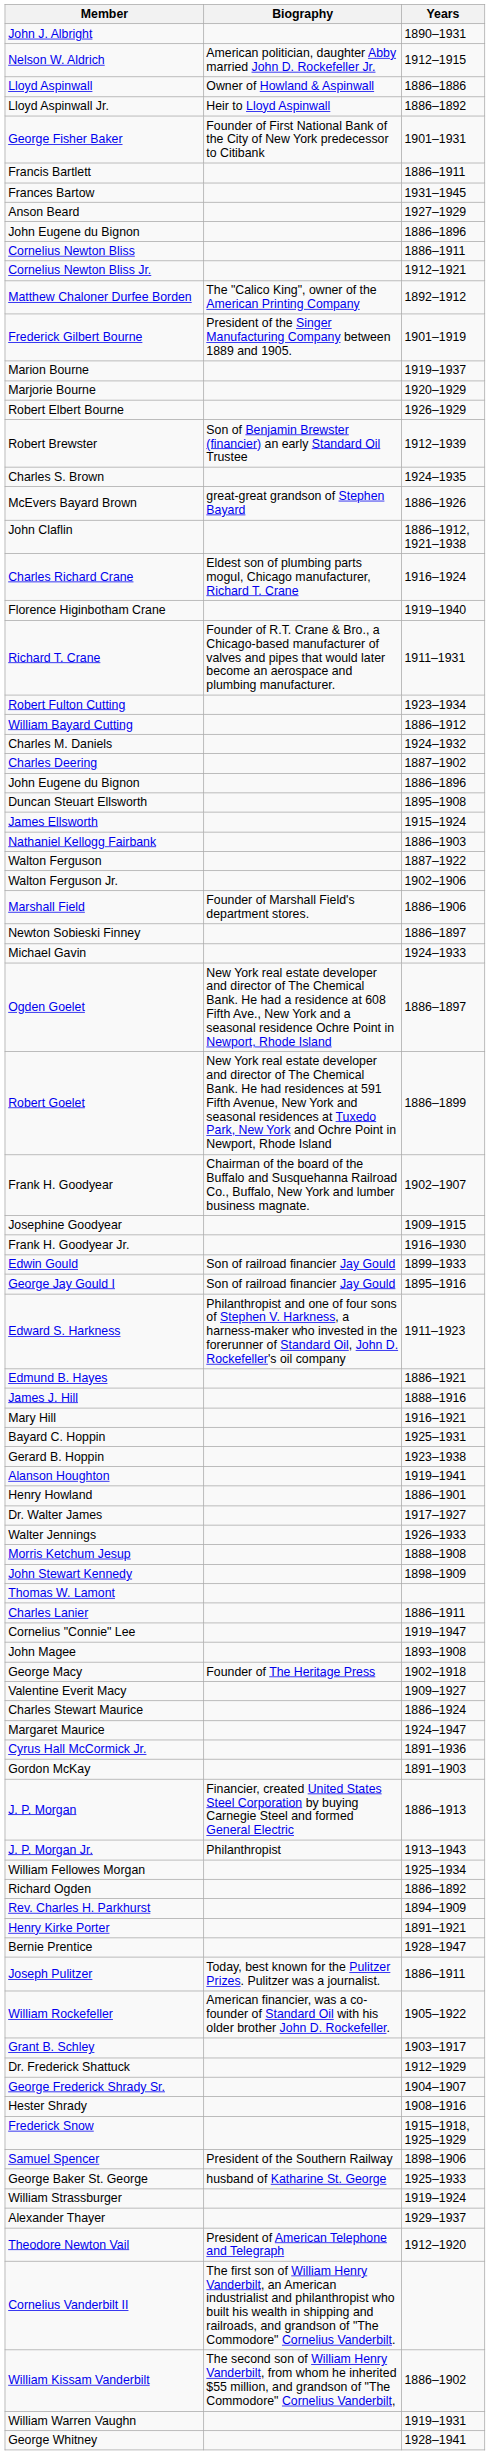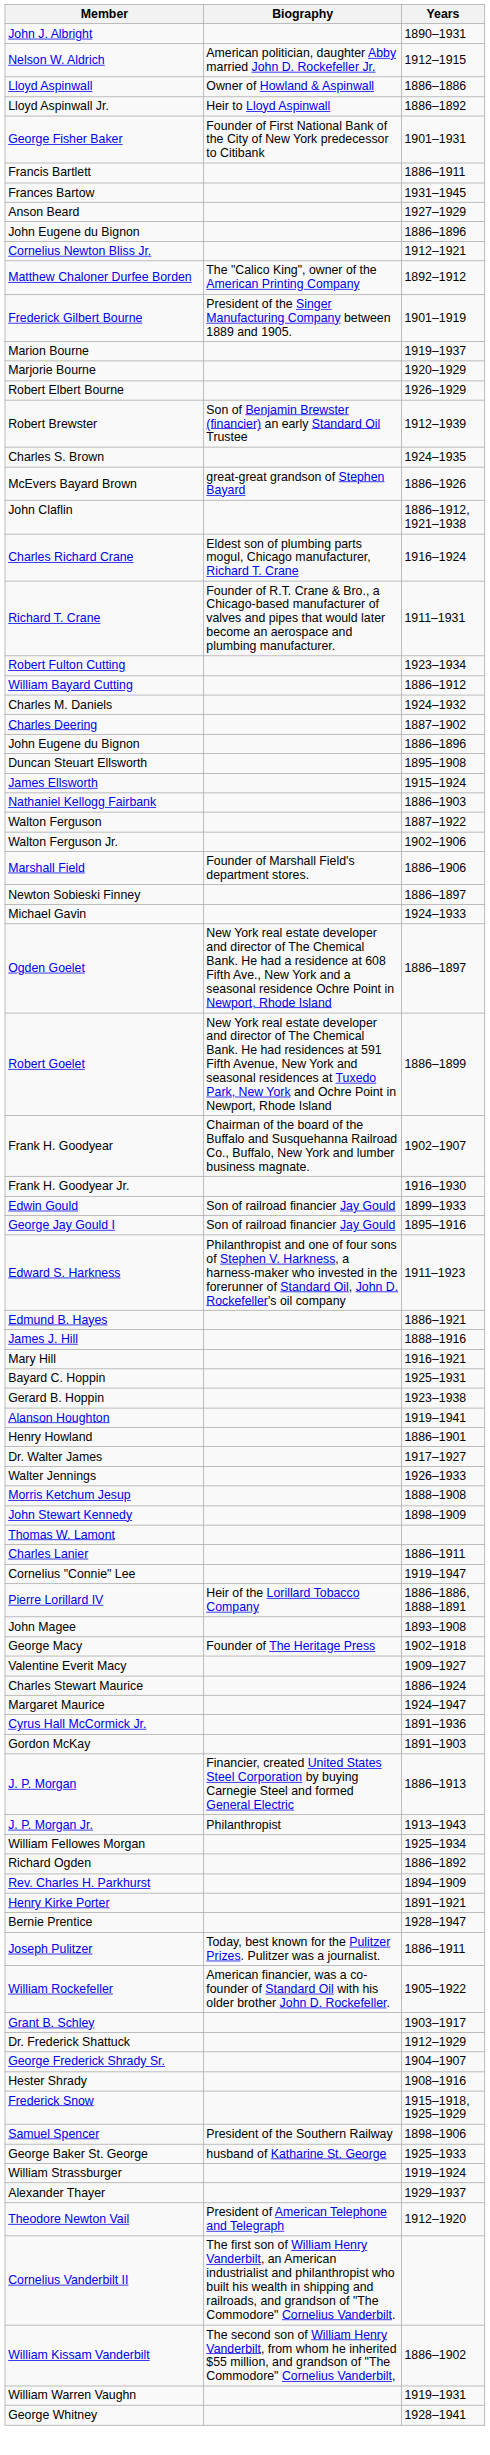 <table class="wikitable" style="margin: 1em auto 1em auto">
 <tr>
 <th width="250">Member</th>
 <th width="250">Biography</th>
 <th width="100">Years</th>
 </tr>
 <tr>
 <td><a href='#'>John J. Albright</a></td>
 <td></td>
 <td>1890–1931</td>
 </tr>
 <tr>
 <td><a href='#'>Nelson W. Aldrich</a></td>
 <td>American politician, daughter <a href='#'>Abby</a> married <a href='#'>John D. Rockefeller Jr.</a></td>
 <td>1912–1915</td>
 </tr>
 <tr>
 <td><a href='#'>Lloyd Aspinwall</a></td>
 <td>Owner of <a href='#'>Howland & Aspinwall</a></td>
 <td>1886–1886</td>
 </tr>
 <tr>
 <td>Lloyd Aspinwall Jr.</td>
 <td>Heir to <a href='#'>Lloyd Aspinwall</a></td>
 <td>1886–1892</td>
 </tr>
 <tr>
 <td><a href='#'>George Fisher Baker</a></td>
 <td>Founder of First National Bank of the City of New York predecessor to Citibank</td>
 <td>1901–1931</td>
 </tr>
 <tr>
 <td>Francis Bartlett</td>
 <td></td>
 <td>1886–1911</td>
 </tr>
 <tr>
 <td>Frances Bartow</td>
 <td></td>
 <td>1931–1945</td>
 </tr>
 <tr>
 <td>Anson Beard</td>
 <td></td>
 <td>1927–1929</td>
 </tr>
 <tr>
 <td>John Eugene du Bignon</td>
 <td></td>
 <td>1886–1896</td>
-</tr>
-<tr>
-<td><a href='#'>Cornelius Newton Bliss</a></td>
-<td></td>
-<td>1886–1911</td>
 </tr>
 <tr>
 <td><a href='#'>Cornelius Newton Bliss Jr.</a></td>
 <td></td>
 <td>1912–1921</td>
 </tr>
 <tr>
 <td><a href='#'>Matthew Chaloner Durfee Borden</a></td>
 <td>The "Calico King", owner of the <a href='#'>American Printing Company</a></td>
 <td>1892–1912</td>
 </tr>
 <tr>
 <td><a href='#'>Frederick Gilbert Bourne</a></td>
 <td>President of the <a href='#'>Singer Manufacturing Company</a> between 1889 and 1905.</td>
 <td>1901–1919</td>
 </tr>
 <tr>
 <td>Marion Bourne</td>
 <td></td>
 <td>1919–1937</td>
 </tr>
 <tr>
 <td>Marjorie Bourne</td>
 <td></td>
 <td>1920–1929</td>
 </tr>
 <tr>
 <td>Robert Elbert Bourne</td>
 <td></td>
 <td>1926–1929</td>
 </tr>
 <tr>
 <td>Robert Brewster</td>
 <td>Son of <a href='#'>Benjamin Brewster (financier)</a>  an early <a href='#'>Standard Oil</a> Trustee</td>
 <td>1912–1939</td>
 </tr>
 <tr>
 <td>Charles S. Brown</td>
 <td></td>
 <td>1924–1935</td>
 </tr>
 <tr>
 <td>McEvers Bayard Brown</td>
 <td>great-great grandson of <a href='#'>Stephen Bayard</a></td>
 <td>1886–1926</td>
 </tr>
 <tr valign="top">
 <td>John Claflin</td>
 <td></td>
 <td>1886–1912, 1921–1938</td>
 </tr>
 <tr>
 <td><a href='#'>Charles Richard Crane</a></td>
 <td>Eldest son of plumbing parts mogul, Chicago manufacturer, <a href='#'>Richard T. Crane</a></td>
 <td>1916–1924</td>
-</tr>
-<tr>
-<td>Florence Higinbotham Crane</td>
-<td></td>
-<td>1919–1940</td>
 </tr>
 <tr>
 <td><a href='#'>Richard T. Crane</a></td>
 <td>Founder of R.T. Crane & Bro., a Chicago-based manufacturer of valves and pipes that would later become an aerospace and plumbing manufacturer.</td>
 <td>1911–1931</td>
 </tr>
 <tr>
 <td><a href='#'>Robert Fulton Cutting</a></td>
 <td></td>
 <td>1923–1934</td>
 </tr>
 <tr>
 <td><a href='#'>William Bayard Cutting</a></td>
 <td></td>
 <td>1886–1912</td>
 </tr>
 <tr>
 <td>Charles M. Daniels</td>
 <td></td>
 <td>1924–1932</td>
 </tr>
 <tr>
 <td><a href='#'>Charles Deering</a></td>
 <td></td>
 <td>1887–1902</td>
 </tr>
 <tr>
 <td>John Eugene du Bignon</td>
 <td></td>
 <td>1886–1896</td>
 </tr>
 <tr>
 <td>Duncan Steuart Ellsworth</td>
 <td></td>
 <td>1895–1908</td>
 </tr>
 <tr>
 <td><a href='#'>James Ellsworth</a></td>
 <td></td>
 <td>1915–1924</td>
 </tr>
 <tr>
 <td><a href='#'>Nathaniel Kellogg Fairbank</a></td>
 <td></td>
 <td>1886–1903</td>
 </tr>
 <tr>
 <td>Walton Ferguson</td>
 <td></td>
 <td>1887–1922</td>
 </tr>
 <tr>
 <td>Walton Ferguson Jr.</td>
 <td></td>
 <td>1902–1906</td>
 </tr>
 <tr>
 <td><a href='#'>Marshall Field</a></td>
 <td>Founder of Marshall Field's department stores.</td>
 <td>1886–1906</td>
 </tr>
 <tr>
 <td>Newton Sobieski Finney</td>
 <td></td>
 <td>1886–1897</td>
 </tr>
 <tr>
 <td>Michael Gavin</td>
 <td></td>
 <td>1924–1933</td>
 </tr>
 <tr>
 <td><a href='#'>Ogden Goelet</a></td>
 <td>New York real estate developer and director of The Chemical Bank. He had a residence at 608 Fifth Ave., New York and a seasonal residence Ochre Point in <a href='#'>Newport, Rhode Island</a></td>
 <td>1886–1897</td>
 </tr>
 <tr>
 <td><a href='#'>Robert Goelet</a></td>
 <td>New York real estate developer and director of The Chemical Bank. He had residences at 591 Fifth Avenue, New York and seasonal residences at <a href='#'>Tuxedo Park, New York</a> and Ochre Point in Newport, Rhode Island</td>
 <td>1886–1899</td>
 </tr>
 <tr>
 <td>Frank H. Goodyear</td>
 <td>Chairman of the board of the Buffalo and Susquehanna Railroad Co., Buffalo, New York and lumber business magnate.</td>
 <td>1902–1907</td>
-</tr>
-<tr>
-<td>Josephine Goodyear</td>
-<td></td>
-<td>1909–1915</td>
 </tr>
 <tr>
 <td>Frank H. Goodyear Jr.</td>
 <td></td>
 <td>1916–1930</td>
 </tr>
 <tr>
 <td><a href='#'>Edwin Gould</a></td>
 <td>Son of railroad financier <a href='#'>Jay Gould</a></td>
 <td>1899–1933</td>
 </tr>
 <tr>
 <td><a href='#'>George Jay Gould I</a></td>
 <td>Son of railroad financier <a href='#'>Jay Gould</a></td>
 <td>1895–1916</td>
 </tr>
 <tr>
 <td><a href='#'>Edward S. Harkness</a></td>
 <td>Philanthropist and one of four sons of <a href='#'>Stephen V. Harkness</a>, a harness-maker who invested in the forerunner of <a href='#'>Standard Oil</a>, <a href='#'>John D. Rockefeller</a>'s oil company</td>
 <td>1911–1923</td>
 </tr>
 <tr>
 <td><a href='#'>Edmund B. Hayes</a></td>
 <td></td>
 <td>1886–1921</td>
 </tr>
 <tr>
 <td><a href='#'>James J. Hill</a></td>
 <td></td>
 <td>1888–1916</td>
 </tr>
 <tr>
 <td>Mary Hill</td>
 <td></td>
 <td>1916–1921</td>
 </tr>
 <tr>
 <td>Bayard C. Hoppin</td>
 <td></td>
 <td>1925–1931</td>
 </tr>
 <tr>
 <td>Gerard B. Hoppin</td>
 <td></td>
 <td>1923–1938</td>
 </tr>
 <tr>
 <td><a href='#'>Alanson Houghton</a></td>
 <td></td>
 <td>1919–1941</td>
 </tr>
 <tr>
 <td>Henry Howland</td>
 <td></td>
 <td>1886–1901</td>
 </tr>
 <tr>
 <td>Dr. Walter James</td>
 <td></td>
 <td>1917–1927</td>
 </tr>
 <tr>
 <td>Walter Jennings</td>
 <td></td>
 <td>1926–1933</td>
 </tr>
 <tr>
 <td><a href='#'>Morris Ketchum Jesup</a></td>
 <td></td>
 <td>1888–1908</td>
 </tr>
 <tr>
 <td><a href='#'>John Stewart Kennedy</a></td>
 <td></td>
 <td>1898–1909</td>
 </tr>
 <tr>
 <td><a href='#'>Thomas W. Lamont</a></td>
 <td></td>
 <td></td>
 </tr>
 <tr>
 <td><a href='#'>Charles Lanier</a></td>
 <td></td>
 <td>1886–1911</td>
 </tr>
 <tr>
 <td>Cornelius "Connie" Lee</td>
 <td></td>
 <td>1919–1947</td>
+</tr>
+<tr>
+<td><a href='#'>Pierre Lorillard IV</a></td>
+<td>Heir of the <a href='#'>Lorillard Tobacco Company</a></td>
+<td>1886–1886, 1888–1891</td>
 </tr>
 <tr>
 <td>John Magee</td>
 <td></td>
 <td>1893–1908</td>
 </tr>
 <tr>
 <td>George Macy</td>
 <td>Founder of <a href='#'>The Heritage Press</a></td>
 <td>1902–1918</td>
 </tr>
 <tr>
 <td>Valentine Everit Macy</td>
 <td></td>
 <td>1909–1927</td>
 </tr>
 <tr>
 <td>Charles Stewart Maurice</td>
 <td></td>
 <td>1886–1924</td>
 </tr>
 <tr>
 <td>Margaret Maurice</td>
 <td></td>
 <td>1924–1947</td>
 </tr>
 <tr>
 <td><a href='#'>Cyrus Hall McCormick Jr.</a></td>
 <td></td>
 <td>1891–1936</td>
 </tr>
 <tr>
 <td>Gordon McKay</td>
 <td></td>
 <td>1891–1903</td>
 </tr>
 <tr>
 <td><a href='#'>J. P. Morgan</a></td>
 <td>Financier, created <a href='#'>United States Steel Corporation</a> by buying Carnegie Steel and formed <a href='#'>General Electric</a></td>
 <td>1886–1913</td>
 </tr>
 <tr>
 <td><a href='#'>J. P. Morgan Jr.</a></td>
 <td>Philanthropist</td>
 <td>1913–1943</td>
 </tr>
 <tr>
 <td>William Fellowes Morgan</td>
 <td></td>
 <td>1925–1934</td>
 </tr>
 <tr>
 <td>Richard Ogden</td>
 <td></td>
 <td>1886–1892</td>
 </tr>
 <tr>
 <td><a href='#'>Rev. Charles H. Parkhurst</a></td>
 <td></td>
 <td>1894–1909</td>
 </tr>
 <tr>
 <td><a href='#'>Henry Kirke Porter</a></td>
 <td></td>
 <td>1891–1921</td>
 </tr>
 <tr>
 <td>Bernie Prentice</td>
 <td></td>
 <td>1928–1947</td>
 </tr>
 <tr>
 <td><a href='#'>Joseph Pulitzer</a></td>
 <td>Today, best known for the <a href='#'>Pulitzer Prizes</a>. Pulitzer was a journalist.</td>
 <td>1886–1911</td>
 </tr>
 <tr>
 <td><a href='#'>William Rockefeller</a></td>
 <td>American financier, was a co-founder of <a href='#'>Standard Oil</a> with his older brother <a href='#'>John D. Rockefeller</a>.</td>
 <td>1905–1922</td>
 </tr>
 <tr>
 <td><a href='#'>Grant B. Schley</a></td>
 <td></td>
 <td>1903–1917</td>
 </tr>
 <tr>
 <td>Dr. Frederick Shattuck</td>
 <td></td>
 <td>1912–1929</td>
 </tr>
 <tr>
 <td><a href='#'>George Frederick Shrady Sr.</a></td>
 <td></td>
 <td>1904–1907</td>
 </tr>
 <tr>
 <td>Hester Shrady</td>
 <td></td>
 <td>1908–1916</td>
 </tr>
 <tr valign="top">
 <td><a href='#'>Frederick Snow</a></td>
 <td></td>
 <td>1915–1918, 1925–1929</td>
 </tr>
 <tr>
 <td><a href='#'>Samuel Spencer</a></td>
 <td>President of the Southern Railway</td>
 <td>1898–1906</td>
 </tr>
 <tr>
 <td>George Baker St. George</td>
 <td>husband of <a href='#'>Katharine St. George</a></td>
 <td>1925–1933</td>
 </tr>
 <tr>
 <td>William Strassburger</td>
 <td></td>
 <td>1919–1924</td>
 </tr>
 <tr>
 <td>Alexander Thayer</td>
 <td></td>
 <td>1929–1937</td>
 </tr>
 <tr>
 <td><a href='#'>Theodore Newton Vail</a></td>
 <td>President of <a href='#'>American Telephone and Telegraph</a></td>
 <td>1912–1920</td>
 </tr>
 <tr>
 <td><a href='#'>Cornelius Vanderbilt II</a></td>
 <td>The first son of <a href='#'>William Henry Vanderbilt</a>, an American industrialist and philanthropist who built his wealth in shipping and railroads, and grandson of "The Commodore" <a href='#'>Cornelius Vanderbilt</a>.</td>
 <td></td>
 </tr>
 <tr>
 <td><a href='#'>William Kissam Vanderbilt</a></td>
 <td>The second son of <a href='#'>William Henry Vanderbilt</a>, from whom he inherited $55 million, and grandson of "The Commodore" <a href='#'>Cornelius Vanderbilt</a>,</td>
 <td>1886–1902</td>
 </tr>
 <tr>
 <td>William Warren Vaughn</td>
 <td></td>
 <td>1919–1931</td>
 </tr>
 <tr>
 <td>George Whitney</td>
 <td></td>
 <td>1928–1941</td>
 </tr>
 </table>
